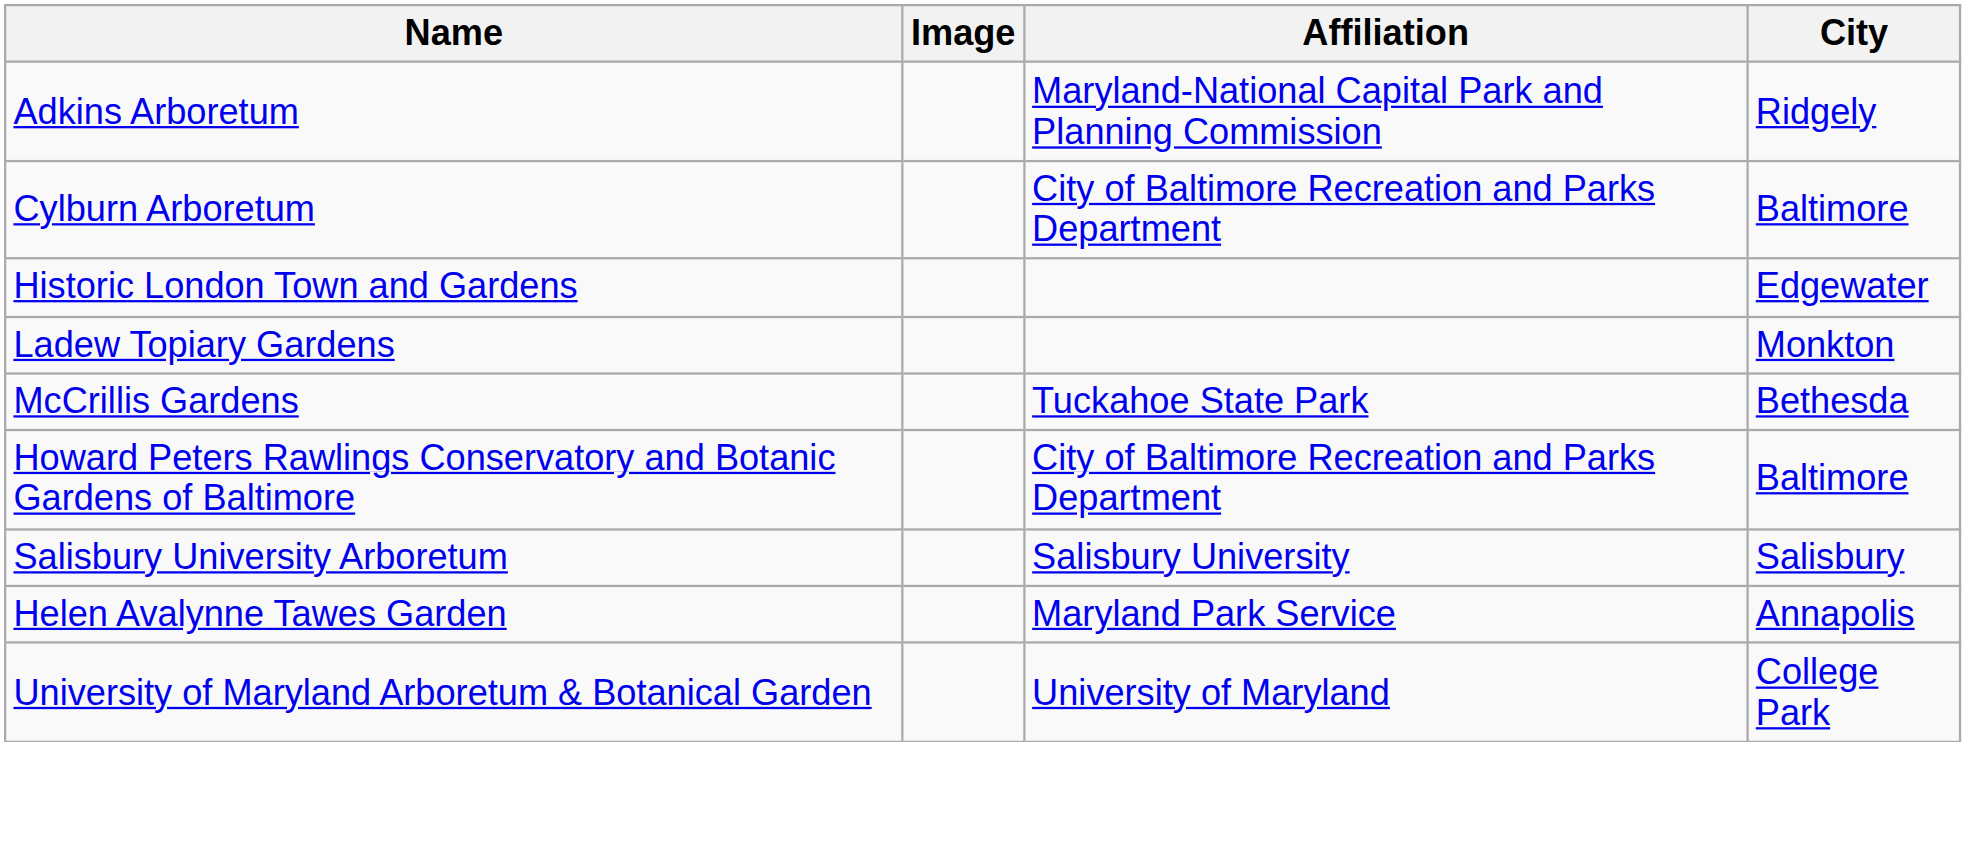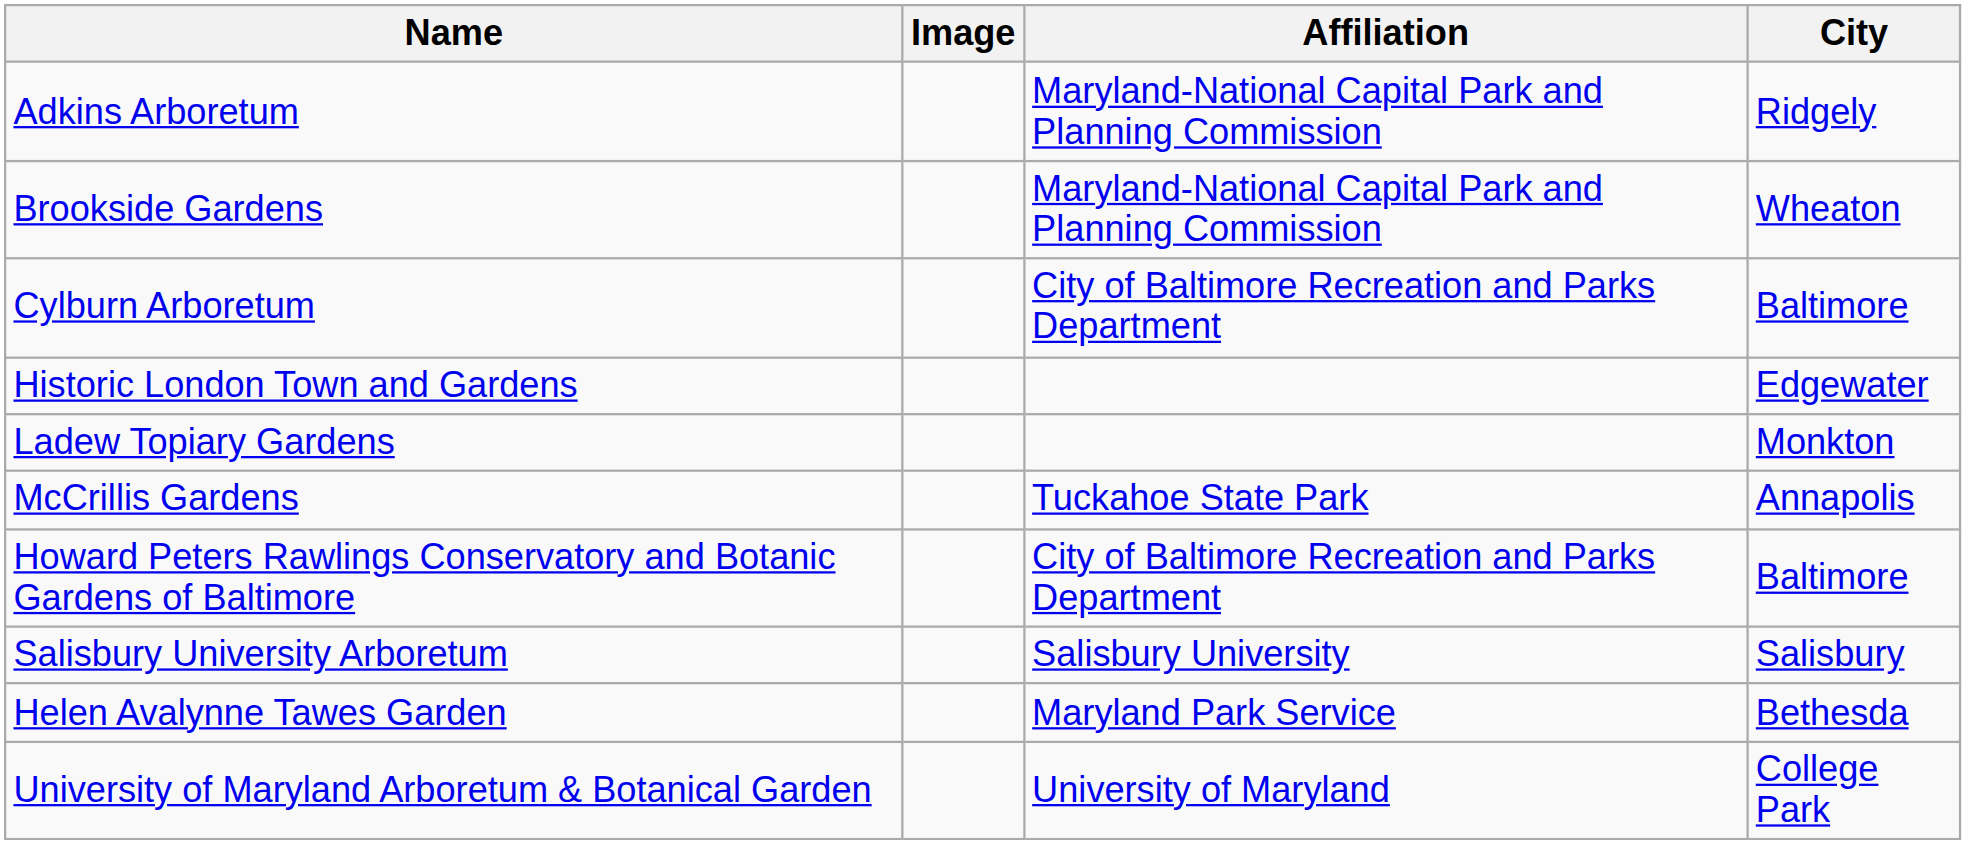 <table class="wikitable" style="width:98%">
 <tr>
 <th>Name</th>
 <th>Image</th>
 <th>Affiliation</th>
 <th>City</th>
 </tr>
 <tr>
 <td><a href='#'>Adkins Arboretum</a></td>
 <td></td>
 <td><a href='#'>Maryland-National Capital Park and Planning Commission</a></td>
 <td><a href='#'>Ridgely</a></td>
+</tr>
+<tr>
+<td><a href='#'>Brookside Gardens</a></td>
+<td></td>
+<td><a href='#'>Maryland-National Capital Park and Planning Commission</a></td>
+<td><a href='#'>Wheaton</a></td>
 </tr>
 <tr>
 <td><a href='#'>Cylburn Arboretum</a></td>
 <td></td>
 <td><a href='#'>City of Baltimore Recreation and Parks Department</a></td>
 <td><a href='#'>Baltimore</a></td>
 </tr>
 <tr>
 <td><a href='#'>Historic London Town and Gardens</a></td>
 <td></td>
 <td></td>
 <td><a href='#'>Edgewater</a></td>
 </tr>
 <tr>
 <td><a href='#'>Ladew Topiary Gardens</a></td>
 <td></td>
 <td></td>
 <td><a href='#'>Monkton</a></td>
 </tr>
 <tr>
 <td><a href='#'>McCrillis Gardens</a></td>
 <td></td>
 <td><a href='#'>Tuckahoe State Park</a></td>
-<td><a href='#'>Bethesda</a></td>
+<td><a href='#'>Annapolis</a></td>
 </tr>
 <tr>
 <td><a href='#'>Howard Peters Rawlings Conservatory and Botanic Gardens of Baltimore</a></td>
 <td></td>
 <td><a href='#'>City of Baltimore Recreation and Parks Department</a></td>
 <td><a href='#'>Baltimore</a></td>
 </tr>
 <tr>
 <td><a href='#'>Salisbury University Arboretum</a></td>
 <td></td>
 <td><a href='#'>Salisbury University</a></td>
 <td><a href='#'>Salisbury</a></td>
 </tr>
 <tr>
 <td><a href='#'>Helen Avalynne Tawes Garden</a></td>
 <td></td>
 <td><a href='#'>Maryland Park Service</a></td>
-<td><a href='#'>Annapolis</a></td>
+<td><a href='#'>Bethesda</a></td>
 </tr>
 <tr>
 <td><a href='#'>University of Maryland Arboretum & Botanical Garden</a></td>
 <td></td>
 <td><a href='#'>University of Maryland</a></td>
 <td><a href='#'>College Park</a></td>
 </tr>
 </table>
